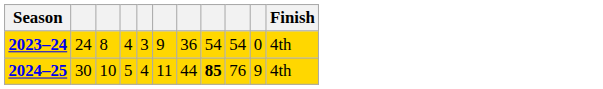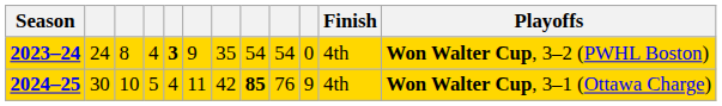 <table class="wikitable">
 <tr>
 <th scope="col">Season</th>
 <th scope="col"></th>
 <th scope="col"></th>
 <th scope="col"></th>
 <th scope="col"></th>
 <th scope="col"></th>
 <th scope="col"></th>
 <th scope="col"></th>
 <th scope="col"></th>
 <th scope="col"></th>
 <th scope="col">Finish</th>
+<th scope="col">Playoffs</th>
 </tr>
 <tr style="background:gold;">
 <th scope="row" style="background:gold;"><a href='#'>2023–24</a></th>
 <td>24</td>
 <td>8</td>
 <td>4</td>
-<td>3</td>
+<td><strong>3</strong></td>
 <td>9</td>
-<td>36</td>
+<td>35</td>
 <td>54</td>
 <td>54</td>
 <td>0</td>
 <td>4th</td>
+<td><strong>Won Walter Cup</strong>, 3–2 (<a href='#'>PWHL Boston</a>)</td>
 </tr>
 <tr style="background:gold;">
 <th scope="row" style="background:gold;"><a href='#'>2024–25</a></th>
 <td>30</td>
 <td>10</td>
 <td>5</td>
 <td>4</td>
 <td>11</td>
-<td>44</td>
+<td>42</td>
 <td><strong>85</strong></td>
 <td>76</td>
 <td>9</td>
 <td>4th</td>
+<td><strong>Won Walter Cup</strong>, 3–1 (<a href='#'>Ottawa Charge</a>)</td>
 </tr>
 </table>
